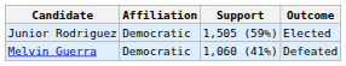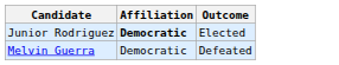 <table class="wikitable">
 <tr>
 <th>Candidate</th>
 <th>Affiliation</th>
-<th>Support</th>
 <th>Outcome</th>
 </tr>
 <tr>
 <td bgcolor=#DDEEFF>Junior Rodriguez</td>
-<td bgcolor=#DDEEFF>Democratic</td>
-<td bgcolor=#DDEEFF>1,505 (59%)</td>
+<td bgcolor=#DDEEFF><strong>Democratic</strong></td>
 <td bgcolor=#DDEEFF>Elected</td>
 </tr>
 <tr>
 <td bgcolor=#DDEEFF><a href='#'>Melvin Guerra</a></td>
 <td bgcolor=#DDEEFF>Democratic</td>
-<td bgcolor=#DDEEFF>1,060 (41%)</td>
 <td bgcolor=#DDEEFF>Defeated</td>
 </tr>
 </table>
